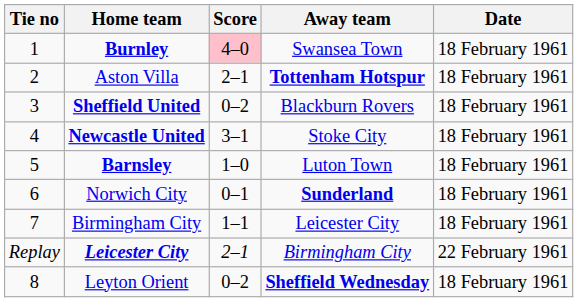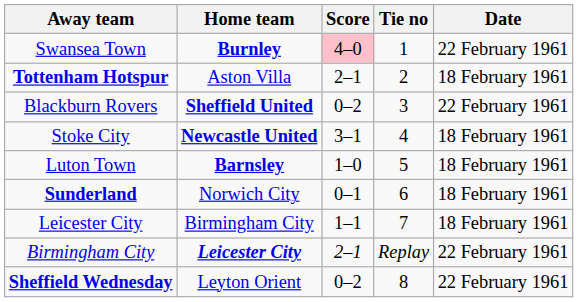 <table class="wikitable" style="text-align: center">
 <tr>
-<th>Tie no</th>
+<th>Away team</th>
 <th>Home team</th>
 <th>Score</th>
-<th>Away team</th>
+<th>Tie no</th>
 <th>Date</th>
 </tr>
 <tr>
-<td>1</td>
+<td><a href='#'>Swansea Town</a></td>
 <td><strong><a href='#'>Burnley</a></strong></td>
 <td style="background: pink;">4–0</td>
-<td><a href='#'>Swansea Town</a></td>
+<td>1</td>
+<td>22 February 1961</td>
+</tr>
+<tr>
+<td><strong><a href='#'>Tottenham Hotspur</a></strong></td>
+<td><a href='#'>Aston Villa</a></td>
+<td>2–1</td>
+<td>2</td>
 <td>18 February 1961</td>
 </tr>
 <tr>
-<td>2</td>
-<td><a href='#'>Aston Villa</a></td>
-<td>2–1</td>
-<td><strong><a href='#'>Tottenham Hotspur</a></strong></td>
+<td><a href='#'>Blackburn Rovers</a></td>
+<td><strong><a href='#'>Sheffield United</a></strong></td>
+<td>0–2</td>
+<td>3</td>
+<td>22 February 1961</td>
+</tr>
+<tr>
+<td><a href='#'>Stoke City</a></td>
+<td><strong><a href='#'>Newcastle United</a></strong></td>
+<td>3–1</td>
+<td>4</td>
 <td>18 February 1961</td>
 </tr>
 <tr>
-<td>3</td>
-<td><strong><a href='#'>Sheffield United</a></strong></td>
-<td>0–2</td>
-<td><a href='#'>Blackburn Rovers</a></td>
+<td><a href='#'>Luton Town</a></td>
+<td><strong><a href='#'>Barnsley</a></strong></td>
+<td>1–0</td>
+<td>5</td>
 <td>18 February 1961</td>
 </tr>
 <tr>
-<td>4</td>
-<td><strong><a href='#'>Newcastle United</a></strong></td>
-<td>3–1</td>
-<td><a href='#'>Stoke City</a></td>
+<td><strong><a href='#'>Sunderland</a></strong></td>
+<td><a href='#'>Norwich City</a></td>
+<td>0–1</td>
+<td>6</td>
 <td>18 February 1961</td>
 </tr>
 <tr>
-<td>5</td>
-<td><strong><a href='#'>Barnsley</a></strong></td>
-<td>1–0</td>
-<td><a href='#'>Luton Town</a></td>
+<td><a href='#'>Leicester City</a></td>
+<td><a href='#'>Birmingham City</a></td>
+<td>1–1</td>
+<td>7</td>
 <td>18 February 1961</td>
 </tr>
 <tr>
-<td>6</td>
-<td><a href='#'>Norwich City</a></td>
-<td>0–1</td>
-<td><strong><a href='#'>Sunderland</a></strong></td>
-<td>18 February 1961</td>
-</tr>
-<tr>
-<td>7</td>
-<td><a href='#'>Birmingham City</a></td>
-<td>1–1</td>
-<td><a href='#'>Leicester City</a></td>
-<td>18 February 1961</td>
-</tr>
-<tr>
-<td><em>Replay</em></td>
+<td><em><a href='#'>Birmingham City</a></em></td>
 <td><strong><em><a href='#'>Leicester City</a></em></strong></td>
 <td><em>2–1</em></td>
-<td><em><a href='#'>Birmingham City</a></em></td>
+<td><em>Replay</em></td>
 <td>22 February 1961</td>
 </tr>
 <tr>
-<td>8</td>
+<td><strong><a href='#'>Sheffield Wednesday</a></strong></td>
 <td><a href='#'>Leyton Orient</a></td>
 <td>0–2</td>
-<td><strong><a href='#'>Sheffield Wednesday</a></strong></td>
-<td>18 February 1961</td>
+<td>8</td>
+<td>22 February 1961</td>
 </tr>
 </table>
